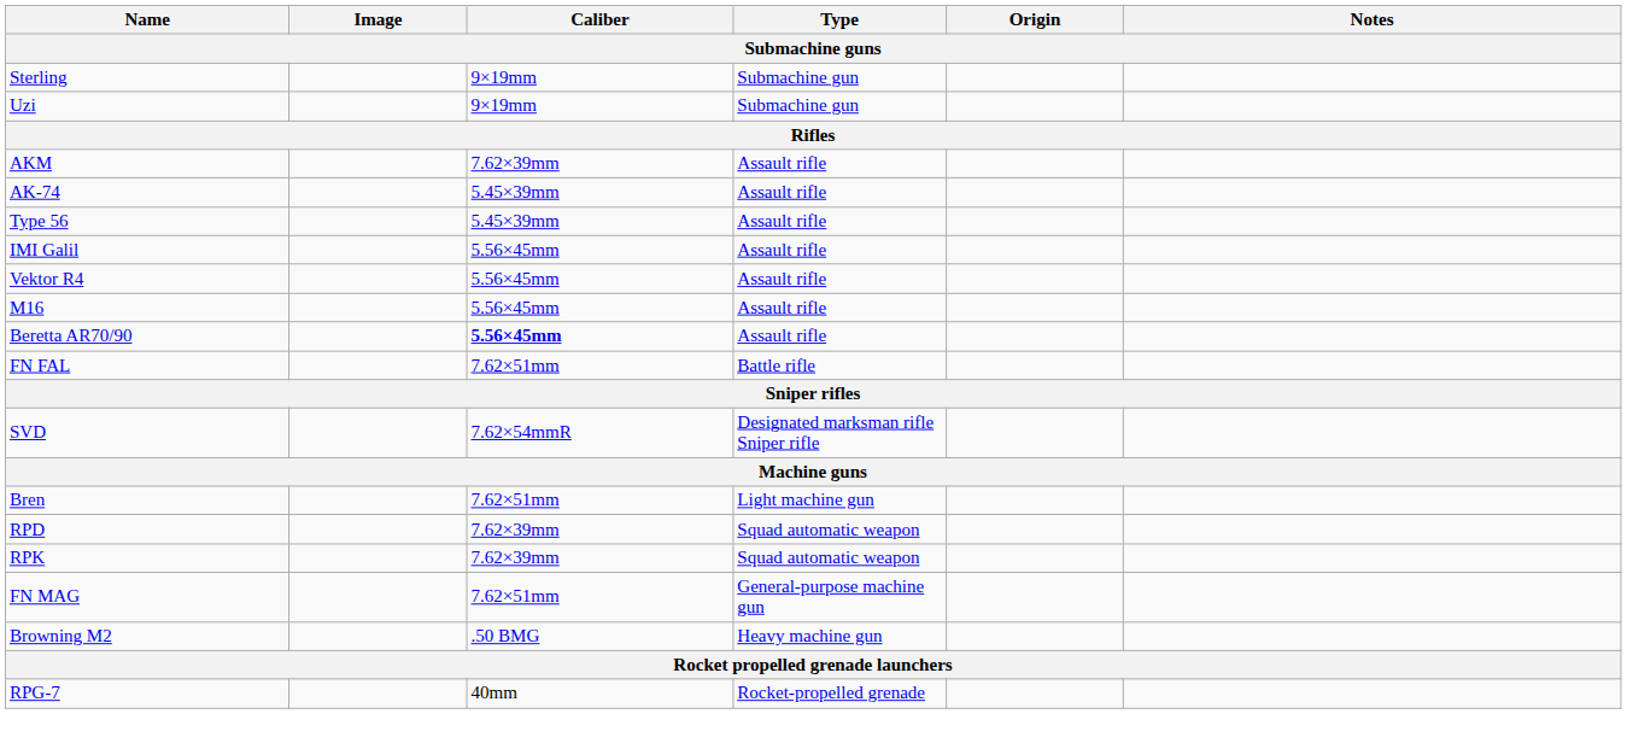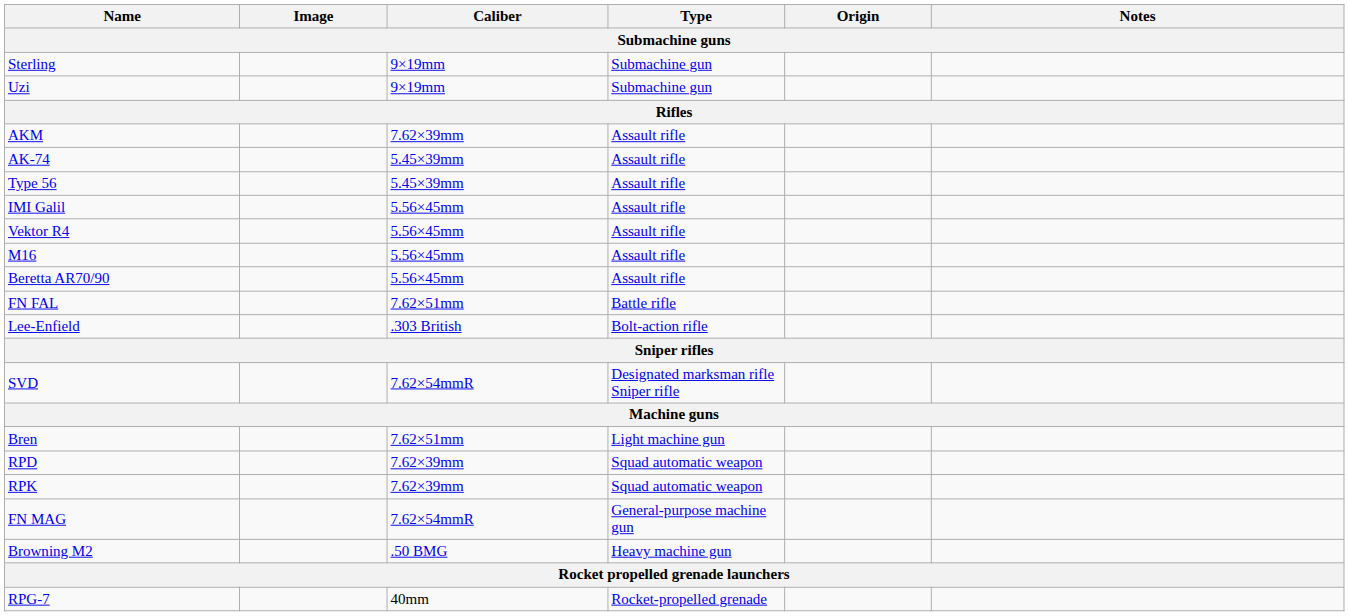 <table class="wikitable" style="width:90%;">
 <tr>
 <th width=16%>Name</th>
 <th width=10%>Image</th>
 <th width=15%>Caliber</th>
 <th width=12%>Type</th>
 <th width=10%>Origin</th>
 <th width=28%>Notes</th>
 </tr>
 <tr>
 <th colspan="6">Submachine guns</th>
 </tr>
 <tr>
 <td><a href='#'>Sterling</a></td>
 <td></td>
 <td><a href='#'>9×19mm</a></td>
 <td><a href='#'>Submachine gun</a></td>
 <td></td>
 <td></td>
 </tr>
 <tr>
 <td><a href='#'>Uzi</a></td>
 <td></td>
 <td><a href='#'>9×19mm</a></td>
 <td><a href='#'>Submachine gun</a></td>
 <td></td>
 <td></td>
 </tr>
 <tr>
 <th colspan="6">Rifles</th>
 </tr>
 <tr>
 <td><a href='#'>AKM</a></td>
 <td></td>
 <td><a href='#'>7.62×39mm</a></td>
 <td><a href='#'>Assault rifle</a></td>
 <td></td>
 <td></td>
 </tr>
 <tr>
 <td><a href='#'>AK-74</a></td>
 <td></td>
 <td><a href='#'>5.45×39mm</a></td>
 <td><a href='#'>Assault rifle</a></td>
 <td></td>
 <td></td>
 </tr>
 <tr>
 <td><a href='#'>Type 56</a></td>
 <td></td>
 <td><a href='#'>5.45×39mm</a></td>
 <td><a href='#'>Assault rifle</a></td>
 <td></td>
 <td></td>
 </tr>
 <tr>
 <td><a href='#'>IMI Galil</a></td>
 <td></td>
 <td><a href='#'>5.56×45mm</a></td>
 <td><a href='#'>Assault rifle</a></td>
 <td></td>
 <td></td>
 </tr>
 <tr>
 <td><a href='#'>Vektor R4</a></td>
 <td></td>
 <td><a href='#'>5.56×45mm</a></td>
 <td><a href='#'>Assault rifle</a></td>
 <td></td>
 <td></td>
 </tr>
 <tr>
 <td><a href='#'>M16</a></td>
 <td></td>
 <td><a href='#'>5.56×45mm</a></td>
 <td><a href='#'>Assault rifle</a></td>
 <td></td>
 <td></td>
 </tr>
 <tr>
 <td><a href='#'>Beretta AR70/90</a></td>
 <td></td>
-<td><strong><a href='#'>5.56×45mm</a></strong></td>
+<td><a href='#'>5.56×45mm</a></td>
 <td><a href='#'>Assault rifle</a></td>
 <td></td>
 <td></td>
 </tr>
 <tr>
 <td><a href='#'>FN FAL</a></td>
 <td></td>
 <td><a href='#'>7.62×51mm</a></td>
 <td><a href='#'>Battle rifle</a></td>
+<td></td>
+<td></td>
+</tr>
+<tr>
+<td><a href='#'>Lee-Enfield</a></td>
+<td></td>
+<td><a href='#'>.303 British</a></td>
+<td><a href='#'>Bolt-action rifle</a></td>
 <td></td>
 <td></td>
 </tr>
 <tr>
 <th colspan="6">Sniper rifles</th>
 </tr>
 <tr>
 <td><a href='#'>SVD</a></td>
 <td></td>
 <td><a href='#'>7.62×54mmR</a></td>
 <td><a href='#'>Designated marksman rifle</a><br><a href='#'>Sniper rifle</a></td>
 <td></td>
 <td></td>
 </tr>
 <tr>
 <th colspan="6">Machine guns</th>
 </tr>
 <tr>
 <td><a href='#'>Bren</a></td>
 <td></td>
 <td><a href='#'>7.62×51mm</a></td>
 <td><a href='#'>Light machine gun</a></td>
 <td></td>
 <td></td>
 </tr>
 <tr>
 <td><a href='#'>RPD</a></td>
 <td></td>
 <td><a href='#'>7.62×39mm</a></td>
 <td><a href='#'>Squad automatic weapon</a></td>
 <td></td>
 <td></td>
 </tr>
 <tr>
 <td><a href='#'>RPK</a></td>
 <td></td>
 <td><a href='#'>7.62×39mm</a></td>
 <td><a href='#'>Squad automatic weapon</a></td>
 <td></td>
 <td></td>
 </tr>
 <tr>
 <td><a href='#'>FN MAG</a></td>
 <td></td>
-<td><a href='#'>7.62×51mm</a></td>
+<td><a href='#'>7.62×54mmR</a></td>
 <td><a href='#'>General-purpose machine gun</a></td>
 <td></td>
 <td></td>
 </tr>
 <tr>
 <td><a href='#'>Browning M2</a></td>
 <td></td>
 <td><a href='#'>.50 BMG</a></td>
 <td><a href='#'>Heavy machine gun</a></td>
 <td></td>
 <td></td>
 </tr>
 <tr>
 <th colspan="6">Rocket propelled grenade launchers</th>
 </tr>
 <tr>
 <td><a href='#'>RPG-7</a></td>
 <td></td>
 <td>40mm</td>
 <td><a href='#'>Rocket-propelled grenade</a></td>
 <td></td>
 <td></td>
 </tr>
 </table>
